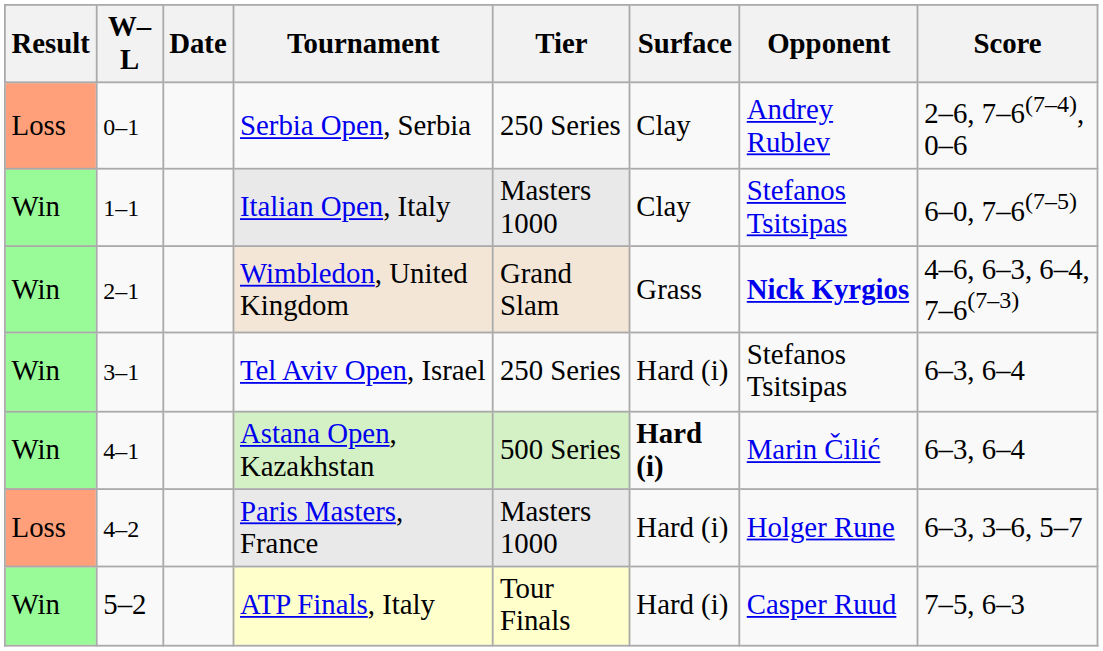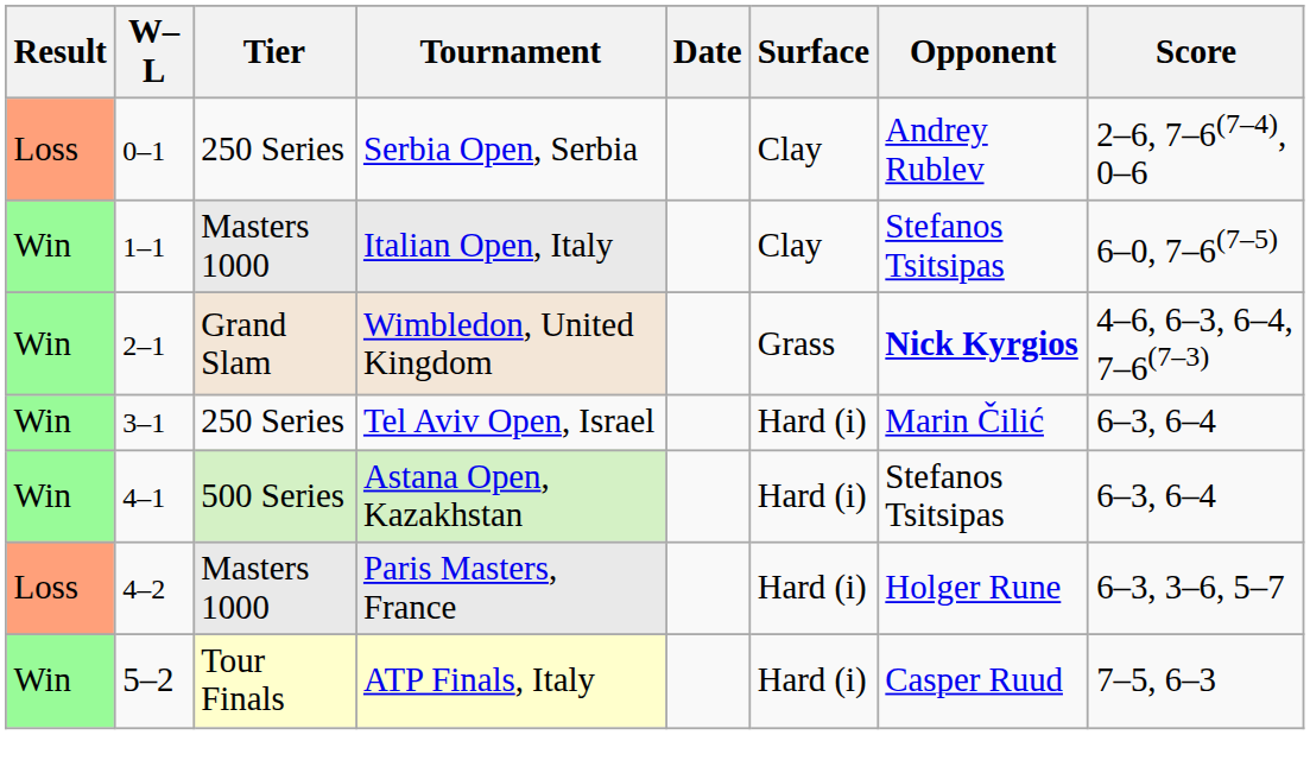 <table class="sortable wikitable">
 <tr>
 <th>Result</th>
 <th class="unsortable">W–L</th>
+<th>Tier</th>
+<th>Tournament</th>
 <th>Date</th>
-<th>Tournament</th>
-<th>Tier</th>
 <th>Surface</th>
 <th>Opponent</th>
 <th class="unsortable">Score</th>
 </tr>
 <tr>
 <td style="background:#ffa07a;">Loss</td>
 <td><small>0–1</small></td>
+<td>250 Series</td>
+<td><a href='#'>Serbia Open</a>, Serbia</td>
 <td><a href='#'></a></td>
-<td><a href='#'>Serbia Open</a>, Serbia</td>
-<td>250 Series</td>
 <td>Clay</td>
 <td> <a href='#'>Andrey Rublev</a></td>
 <td>2–6, 7–6<sup>(7–4)</sup>, 0–6</td>
 </tr>
 <tr>
 <td style="background:#98fb98;">Win</td>
 <td><small>1–1</small></td>
+<td style="background:#e9e9e9;">Masters 1000</td>
+<td style="background:#e9e9e9;"><a href='#'>Italian Open</a>, Italy </td>
 <td><a href='#'></a></td>
-<td style="background:#e9e9e9;"><a href='#'>Italian Open</a>, Italy </td>
-<td style="background:#e9e9e9;">Masters 1000</td>
 <td>Clay</td>
 <td> <a href='#'>Stefanos Tsitsipas</a></td>
 <td>6–0, 7–6<sup>(7–5)</sup></td>
 </tr>
 <tr>
 <td style="background:#98fb98;">Win</td>
 <td><small>2–1</small></td>
+<td style="background:#f3e6d7;">Grand Slam</td>
+<td style="background:#f3e6d7;"><a href='#'>Wimbledon</a>, United Kingdom </td>
 <td><a href='#'></a></td>
-<td style="background:#f3e6d7;"><a href='#'>Wimbledon</a>, United Kingdom </td>
-<td style="background:#f3e6d7;">Grand Slam</td>
 <td>Grass</td>
 <td><strong> <a href='#'>Nick Kyrgios</a></strong></td>
 <td>4–6, 6–3, 6–4, 7–6<sup>(7–3)</sup></td>
 </tr>
 <tr>
 <td style="background:#98fb98;">Win</td>
 <td><small>3–1</small></td>
+<td>250 Series</td>
+<td><a href='#'>Tel Aviv Open</a>, Israel</td>
 <td><a href='#'></a></td>
-<td><a href='#'>Tel Aviv Open</a>, Israel</td>
-<td>250 Series</td>
+<td>Hard (i)</td>
+<td> <a href='#'>Marin Čilić</a></td>
+<td>6–3, 6–4</td>
+</tr>
+<tr>
+<td style="background:#98fb98;">Win</td>
+<td><small>4–1</small></td>
+<td style="background:#d4f1c5;">500 Series</td>
+<td style="background:#d4f1c5;"><a href='#'>Astana Open</a>, Kazakhstan</td>
+<td><a href='#'></a></td>
 <td>Hard (i)</td>
 <td> Stefanos Tsitsipas</td>
 <td>6–3, 6–4</td>
 </tr>
 <tr>
-<td style="background:#98fb98;">Win</td>
-<td><small>4–1</small></td>
-<td><a href='#'></a></td>
-<td style="background:#d4f1c5;"><a href='#'>Astana Open</a>, Kazakhstan</td>
-<td style="background:#d4f1c5;">500 Series</td>
-<td><strong>Hard (i)</strong></td>
-<td> <a href='#'>Marin Čilić</a></td>
-<td>6–3, 6–4</td>
-</tr>
-<tr>
 <td style="background:#ffa07a;">Loss</td>
 <td><small>4–2</small></td>
+<td style="background:#e9e9e9;">Masters 1000</td>
+<td style="background:#e9e9e9;"><a href='#'>Paris Masters</a>, France</td>
 <td><a href='#'></a></td>
-<td style="background:#e9e9e9;"><a href='#'>Paris Masters</a>, France</td>
-<td style="background:#e9e9e9;">Masters 1000</td>
 <td>Hard (i)</td>
 <td> <a href='#'>Holger Rune</a></td>
 <td>6–3, 3–6, 5–7</td>
 </tr>
 <tr>
 <td style="background:#98fb98;">Win</td>
 <td>5–2</td>
+<td style="background:#ffc;">Tour Finals</td>
+<td style="background:#ffc;"><a href='#'>ATP Finals</a>, Italy </td>
 <td><a href='#'></a></td>
-<td style="background:#ffc;"><a href='#'>ATP Finals</a>, Italy </td>
-<td style="background:#ffc;">Tour Finals</td>
 <td>Hard (i)</td>
 <td> <a href='#'>Casper Ruud</a></td>
 <td>7–5, 6–3</td>
 </tr>
 </table>
